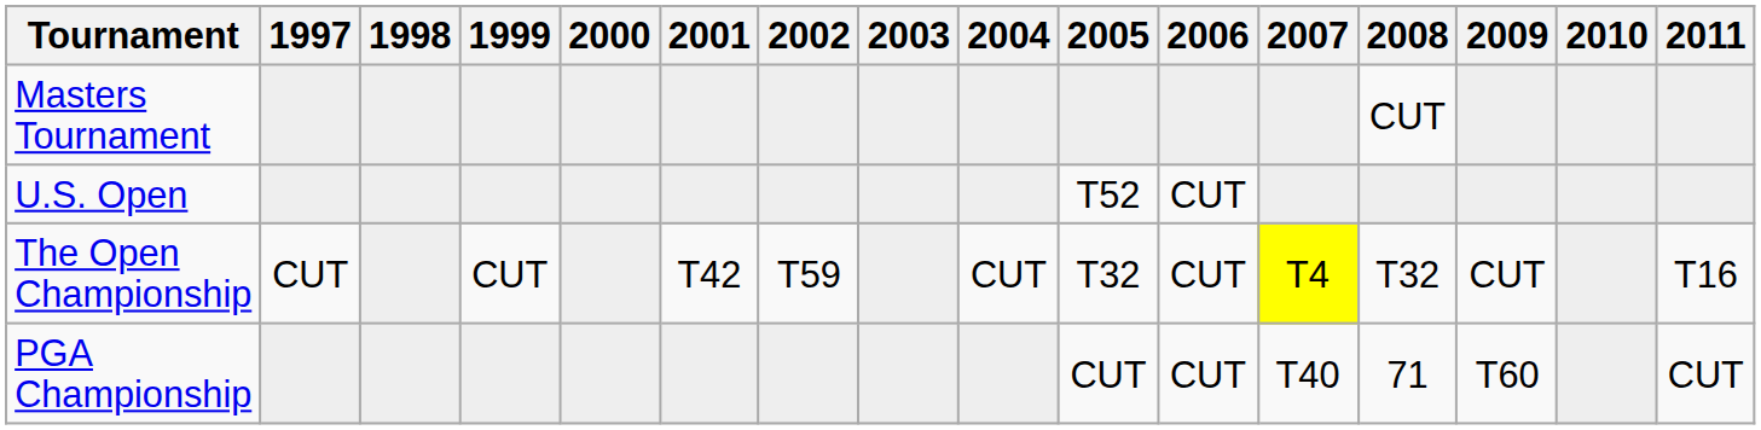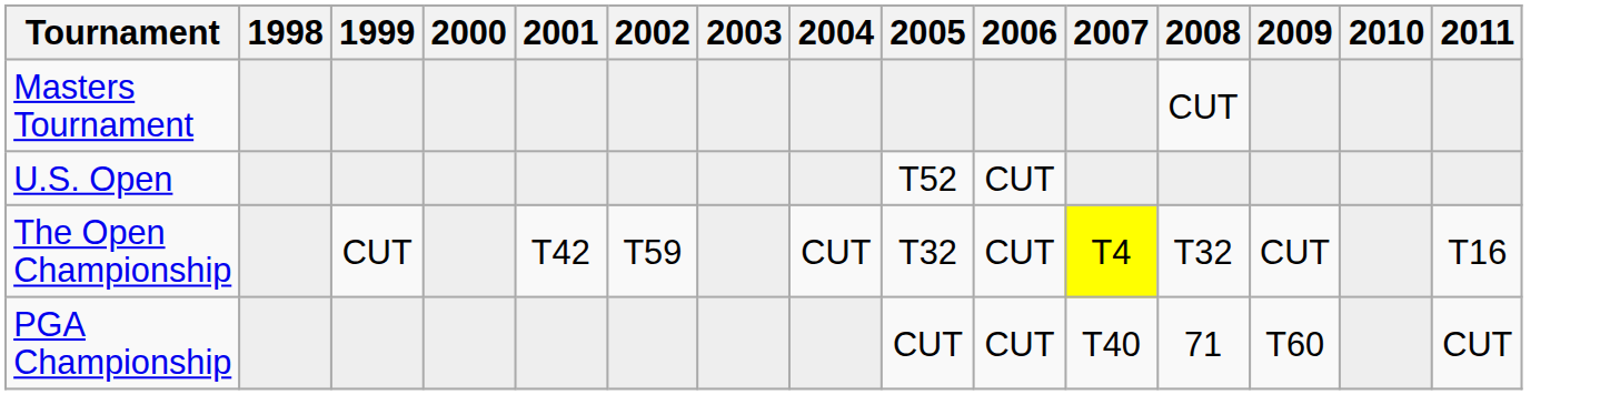 <table class="wikitable" style="font-size:95%;text-align:center;">
 <tr>
 <th>Tournament</th>
-<th>1997</th>
 <th>1998</th>
 <th>1999</th>
 <th>2000</th>
 <th>2001</th>
 <th>2002</th>
 <th>2003</th>
 <th>2004</th>
 <th>2005</th>
 <th>2006</th>
 <th>2007</th>
 <th>2008</th>
 <th>2009</th>
 <th>2010</th>
 <th>2011</th>
 </tr>
 <tr>
 <td align=left><a href='#'>Masters Tournament</a></td>
 <td style="background:#eeeeee;"></td>
 <td style="background:#eeeeee;"></td>
 <td style="background:#eeeeee;"></td>
 <td style="background:#eeeeee;"></td>
 <td style="background:#eeeeee;"></td>
 <td style="background:#eeeeee;"></td>
 <td style="background:#eeeeee;"></td>
 <td style="background:#eeeeee;"></td>
 <td style="background:#eeeeee;"></td>
 <td style="background:#eeeeee;"></td>
-<td style="background:#eeeeee;"></td>
 <td>CUT</td>
 <td style="background:#eeeeee;"></td>
 <td style="background:#eeeeee;"></td>
 <td style="background:#eeeeee;"></td>
 </tr>
 <tr>
 <td align=left><a href='#'>U.S. Open</a></td>
-<td style="background:#eeeeee;"></td>
 <td style="background:#eeeeee;"></td>
 <td style="background:#eeeeee;"></td>
 <td style="background:#eeeeee;"></td>
 <td style="background:#eeeeee;"></td>
 <td style="background:#eeeeee;"></td>
 <td style="background:#eeeeee;"></td>
 <td style="background:#eeeeee;"></td>
 <td>T52</td>
 <td>CUT</td>
 <td style="background:#eeeeee;"></td>
 <td style="background:#eeeeee;"></td>
 <td style="background:#eeeeee;"></td>
 <td style="background:#eeeeee;"></td>
 <td style="background:#eeeeee;"></td>
 </tr>
 <tr>
 <td align=left><a href='#'>The Open Championship</a></td>
-<td>CUT</td>
 <td style="background:#eeeeee;"></td>
 <td>CUT</td>
 <td style="background:#eeeeee;"></td>
 <td>T42</td>
 <td>T59</td>
 <td style="background:#eeeeee;"></td>
 <td>CUT</td>
 <td>T32</td>
 <td>CUT</td>
 <td style="background:yellow;">T4</td>
 <td>T32</td>
 <td>CUT</td>
 <td style="background:#eeeeee;"></td>
 <td>T16</td>
 </tr>
 <tr>
 <td align=left><a href='#'>PGA Championship</a></td>
 <td style="background:#eeeeee;"></td>
 <td style="background:#eeeeee;"></td>
 <td style="background:#eeeeee;"></td>
 <td style="background:#eeeeee;"></td>
 <td style="background:#eeeeee;"></td>
 <td style="background:#eeeeee;"></td>
 <td style="background:#eeeeee;"></td>
-<td style="background:#eeeeee;"></td>
 <td>CUT</td>
 <td>CUT</td>
 <td>T40</td>
 <td>71</td>
 <td>T60</td>
 <td style="background:#eeeeee;"></td>
 <td>CUT</td>
 </tr>
 </table>
